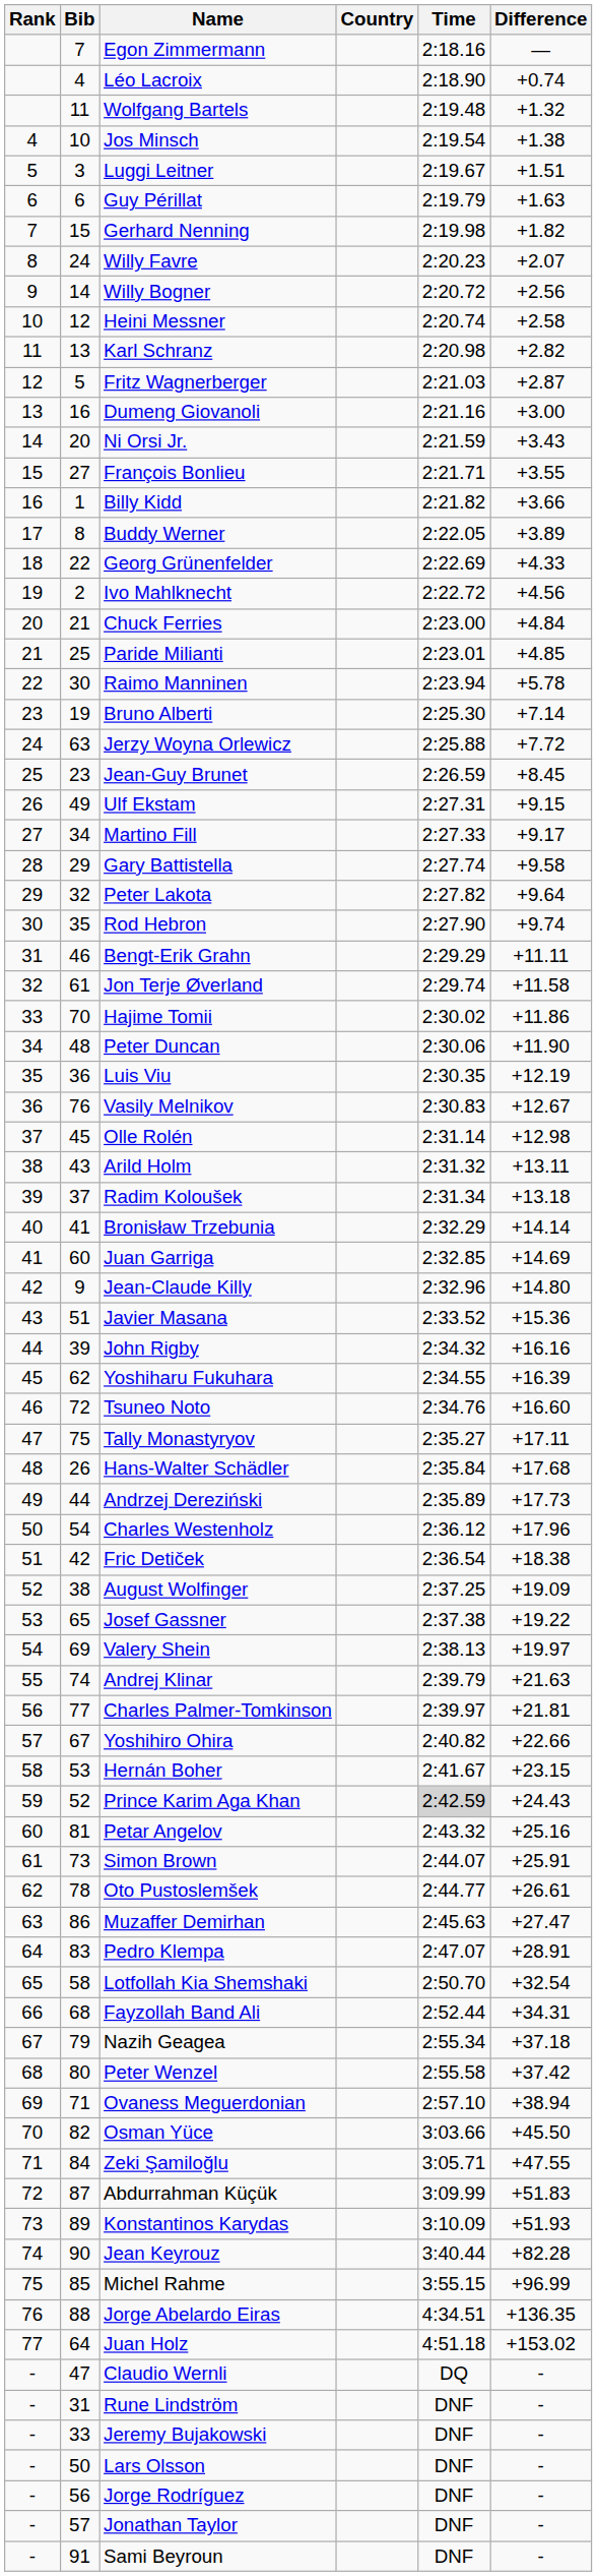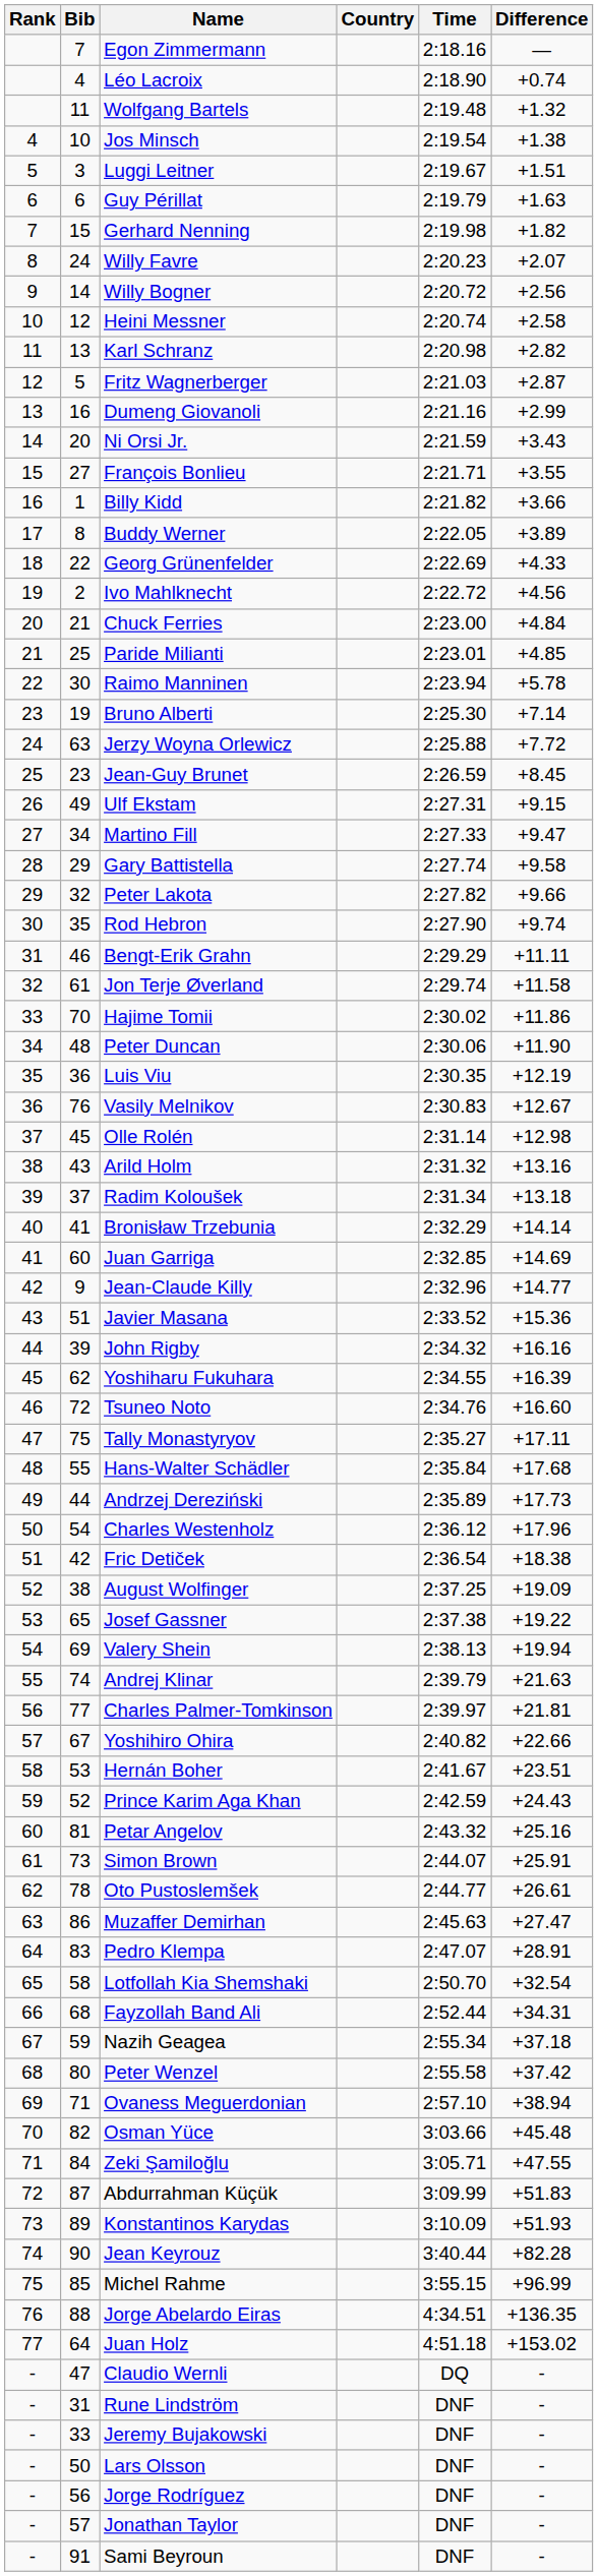 <table class="wikitable sortable" style="text-align:center">
 <tr>
 <th>Rank</th>
 <th>Bib</th>
 <th>Name</th>
 <th>Country</th>
 <th>Time</th>
 <th>Difference</th>
 </tr>
 <tr>
 <td></td>
 <td>7</td>
 <td align=left><a href='#'>Egon Zimmermann</a></td>
 <td align=left></td>
 <td>2:18.16</td>
 <td>—</td>
 </tr>
 <tr>
 <td></td>
 <td>4</td>
 <td align=left><a href='#'>Léo Lacroix</a></td>
 <td align=left></td>
 <td>2:18.90</td>
 <td>+0.74</td>
 </tr>
 <tr>
 <td></td>
 <td>11</td>
 <td align=left><a href='#'>Wolfgang Bartels</a></td>
 <td align=left></td>
 <td>2:19.48</td>
 <td>+1.32</td>
 </tr>
 <tr>
 <td>4</td>
 <td>10</td>
 <td align=left><a href='#'>Jos Minsch</a></td>
 <td align=left></td>
 <td>2:19.54</td>
 <td>+1.38</td>
 </tr>
 <tr>
 <td>5</td>
 <td>3</td>
 <td align=left><a href='#'>Luggi Leitner</a></td>
 <td align=left></td>
 <td>2:19.67</td>
 <td>+1.51</td>
 </tr>
 <tr>
 <td>6</td>
 <td>6</td>
 <td align=left><a href='#'>Guy Périllat</a></td>
 <td align=left></td>
 <td>2:19.79</td>
 <td>+1.63</td>
 </tr>
 <tr>
 <td>7</td>
 <td>15</td>
 <td align=left><a href='#'>Gerhard Nenning</a></td>
 <td align=left></td>
 <td>2:19.98</td>
 <td>+1.82</td>
 </tr>
 <tr>
 <td>8</td>
 <td>24</td>
 <td align=left><a href='#'>Willy Favre</a></td>
 <td align=left></td>
 <td>2:20.23</td>
 <td>+2.07</td>
 </tr>
 <tr>
 <td>9</td>
 <td>14</td>
 <td align=left><a href='#'>Willy Bogner</a></td>
 <td align=left></td>
 <td>2:20.72</td>
 <td>+2.56</td>
 </tr>
 <tr>
 <td>10</td>
 <td>12</td>
 <td align=left><a href='#'>Heini Messner</a></td>
 <td align=left></td>
 <td>2:20.74</td>
 <td>+2.58</td>
 </tr>
 <tr>
 <td>11</td>
 <td>13</td>
 <td align=left><a href='#'>Karl Schranz</a></td>
 <td align=left></td>
 <td>2:20.98</td>
 <td>+2.82</td>
 </tr>
 <tr>
 <td>12</td>
 <td>5</td>
 <td align=left><a href='#'>Fritz Wagnerberger</a></td>
 <td align=left></td>
 <td>2:21.03</td>
 <td>+2.87</td>
 </tr>
 <tr>
 <td>13</td>
 <td>16</td>
 <td align=left><a href='#'>Dumeng Giovanoli</a></td>
 <td align=left></td>
 <td>2:21.16</td>
-<td>+3.00</td>
+<td>+2.99</td>
 </tr>
 <tr>
 <td>14</td>
 <td>20</td>
 <td align=left><a href='#'>Ni Orsi Jr.</a></td>
 <td align=left></td>
 <td>2:21.59</td>
 <td>+3.43</td>
 </tr>
 <tr>
 <td>15</td>
 <td>27</td>
 <td align=left><a href='#'>François Bonlieu</a></td>
 <td align=left></td>
 <td>2:21.71</td>
 <td>+3.55</td>
 </tr>
 <tr>
 <td>16</td>
 <td>1</td>
 <td align=left><a href='#'>Billy Kidd</a></td>
 <td align=left></td>
 <td>2:21.82</td>
 <td>+3.66</td>
 </tr>
 <tr>
 <td>17</td>
 <td>8</td>
 <td align=left><a href='#'>Buddy Werner</a></td>
 <td align=left></td>
 <td>2:22.05</td>
 <td>+3.89</td>
 </tr>
 <tr>
 <td>18</td>
 <td>22</td>
 <td align=left><a href='#'>Georg Grünenfelder</a></td>
 <td align=left></td>
 <td>2:22.69</td>
 <td>+4.33</td>
 </tr>
 <tr>
 <td>19</td>
 <td>2</td>
 <td align=left><a href='#'>Ivo Mahlknecht</a></td>
 <td align=left></td>
 <td>2:22.72</td>
 <td>+4.56</td>
 </tr>
 <tr>
 <td>20</td>
 <td>21</td>
 <td align=left><a href='#'>Chuck Ferries</a></td>
 <td align=left></td>
 <td>2:23.00</td>
 <td>+4.84</td>
 </tr>
 <tr>
 <td>21</td>
 <td>25</td>
 <td align=left><a href='#'>Paride Milianti</a></td>
 <td align=left></td>
 <td>2:23.01</td>
 <td>+4.85</td>
 </tr>
 <tr>
 <td>22</td>
 <td>30</td>
 <td align=left><a href='#'>Raimo Manninen</a></td>
 <td align=left></td>
 <td>2:23.94</td>
 <td>+5.78</td>
 </tr>
 <tr>
 <td>23</td>
 <td>19</td>
 <td align=left><a href='#'>Bruno Alberti</a></td>
 <td align=left></td>
 <td>2:25.30</td>
 <td>+7.14</td>
 </tr>
 <tr>
 <td>24</td>
 <td>63</td>
 <td align=left><a href='#'>Jerzy Woyna Orlewicz</a></td>
 <td align=left></td>
 <td>2:25.88</td>
 <td>+7.72</td>
 </tr>
 <tr>
 <td>25</td>
 <td>23</td>
 <td align=left><a href='#'>Jean-Guy Brunet</a></td>
 <td align=left></td>
 <td>2:26.59</td>
 <td>+8.45</td>
 </tr>
 <tr>
 <td>26</td>
 <td>49</td>
 <td align=left><a href='#'>Ulf Ekstam</a></td>
 <td align=left></td>
 <td>2:27.31</td>
 <td>+9.15</td>
 </tr>
 <tr>
 <td>27</td>
 <td>34</td>
 <td align=left><a href='#'>Martino Fill</a></td>
 <td align=left></td>
 <td>2:27.33</td>
-<td>+9.17</td>
+<td>+9.47</td>
 </tr>
 <tr>
 <td>28</td>
 <td>29</td>
 <td align=left><a href='#'>Gary Battistella</a></td>
 <td align=left></td>
 <td>2:27.74</td>
 <td>+9.58</td>
 </tr>
 <tr>
 <td>29</td>
 <td>32</td>
 <td align=left><a href='#'>Peter Lakota</a></td>
 <td align=left></td>
 <td>2:27.82</td>
-<td>+9.64</td>
+<td>+9.66</td>
 </tr>
 <tr>
 <td>30</td>
 <td>35</td>
 <td align=left><a href='#'>Rod Hebron</a></td>
 <td align=left></td>
 <td>2:27.90</td>
 <td>+9.74</td>
 </tr>
 <tr>
 <td>31</td>
 <td>46</td>
 <td align=left><a href='#'>Bengt-Erik Grahn</a></td>
 <td align=left></td>
 <td>2:29.29</td>
 <td>+11.11</td>
 </tr>
 <tr>
 <td>32</td>
 <td>61</td>
 <td align=left><a href='#'>Jon Terje Øverland</a></td>
 <td align=left></td>
 <td>2:29.74</td>
 <td>+11.58</td>
 </tr>
 <tr>
 <td>33</td>
 <td>70</td>
 <td align=left><a href='#'>Hajime Tomii</a></td>
 <td align=left></td>
 <td>2:30.02</td>
 <td>+11.86</td>
 </tr>
 <tr>
 <td>34</td>
 <td>48</td>
 <td align=left><a href='#'>Peter Duncan</a></td>
 <td align=left></td>
 <td>2:30.06</td>
 <td>+11.90</td>
 </tr>
 <tr>
 <td>35</td>
 <td>36</td>
 <td align=left><a href='#'>Luis Viu</a></td>
 <td align=left></td>
 <td>2:30.35</td>
 <td>+12.19</td>
 </tr>
 <tr>
 <td>36</td>
 <td>76</td>
 <td align=left><a href='#'>Vasily Melnikov</a></td>
 <td align=left></td>
 <td>2:30.83</td>
 <td>+12.67</td>
 </tr>
 <tr>
 <td>37</td>
 <td>45</td>
 <td align=left><a href='#'>Olle Rolén</a></td>
 <td align=left></td>
 <td>2:31.14</td>
 <td>+12.98</td>
 </tr>
 <tr>
 <td>38</td>
 <td>43</td>
 <td align=left><a href='#'>Arild Holm</a></td>
 <td align=left></td>
 <td>2:31.32</td>
-<td>+13.11</td>
+<td>+13.16</td>
 </tr>
 <tr>
 <td>39</td>
 <td>37</td>
 <td align=left><a href='#'>Radim Koloušek</a></td>
 <td align=left></td>
 <td>2:31.34</td>
 <td>+13.18</td>
 </tr>
 <tr>
 <td>40</td>
 <td>41</td>
 <td align=left><a href='#'>Bronisław Trzebunia</a></td>
 <td align=left></td>
 <td>2:32.29</td>
 <td>+14.14</td>
 </tr>
 <tr>
 <td>41</td>
 <td>60</td>
 <td align=left><a href='#'>Juan Garriga</a></td>
 <td align=left></td>
 <td>2:32.85</td>
 <td>+14.69</td>
 </tr>
 <tr>
 <td>42</td>
 <td>9</td>
 <td align=left><a href='#'>Jean-Claude Killy</a></td>
 <td align=left></td>
 <td>2:32.96</td>
-<td>+14.80</td>
+<td>+14.77</td>
 </tr>
 <tr>
 <td>43</td>
 <td>51</td>
 <td align=left><a href='#'>Javier Masana</a></td>
 <td align=left></td>
 <td>2:33.52</td>
 <td>+15.36</td>
 </tr>
 <tr>
 <td>44</td>
 <td>39</td>
 <td align=left><a href='#'>John Rigby</a></td>
 <td align=left></td>
 <td>2:34.32</td>
 <td>+16.16</td>
 </tr>
 <tr>
 <td>45</td>
 <td>62</td>
 <td align=left><a href='#'>Yoshiharu Fukuhara</a></td>
 <td align=left></td>
 <td>2:34.55</td>
 <td>+16.39</td>
 </tr>
 <tr>
 <td>46</td>
 <td>72</td>
 <td align=left><a href='#'>Tsuneo Noto</a></td>
 <td align=left></td>
 <td>2:34.76</td>
 <td>+16.60</td>
 </tr>
 <tr>
 <td>47</td>
 <td>75</td>
 <td align=left><a href='#'>Tally Monastyryov</a></td>
 <td align=left></td>
 <td>2:35.27</td>
 <td>+17.11</td>
 </tr>
 <tr>
 <td>48</td>
-<td>26</td>
+<td>55</td>
 <td align=left><a href='#'>Hans-Walter Schädler</a></td>
 <td align=left></td>
 <td>2:35.84</td>
 <td>+17.68</td>
 </tr>
 <tr>
 <td>49</td>
 <td>44</td>
 <td align=left><a href='#'>Andrzej Dereziński</a></td>
 <td align=left></td>
 <td>2:35.89</td>
 <td>+17.73</td>
 </tr>
 <tr>
 <td>50</td>
 <td>54</td>
 <td align=left><a href='#'>Charles Westenholz</a></td>
 <td align=left></td>
 <td>2:36.12</td>
 <td>+17.96</td>
 </tr>
 <tr>
 <td>51</td>
 <td>42</td>
 <td align=left><a href='#'>Fric Detiček</a></td>
 <td align=left></td>
 <td>2:36.54</td>
 <td>+18.38</td>
 </tr>
 <tr>
 <td>52</td>
 <td>38</td>
 <td align=left><a href='#'>August Wolfinger</a></td>
 <td align=left></td>
 <td>2:37.25</td>
 <td>+19.09</td>
 </tr>
 <tr>
 <td>53</td>
 <td>65</td>
 <td align=left><a href='#'>Josef Gassner</a></td>
 <td align=left></td>
 <td>2:37.38</td>
 <td>+19.22</td>
 </tr>
 <tr>
 <td>54</td>
 <td>69</td>
 <td align=left><a href='#'>Valery Shein</a></td>
 <td align=left></td>
 <td>2:38.13</td>
-<td>+19.97</td>
+<td>+19.94</td>
 </tr>
 <tr>
 <td>55</td>
 <td>74</td>
 <td align=left><a href='#'>Andrej Klinar</a></td>
 <td align=left></td>
 <td>2:39.79</td>
 <td>+21.63</td>
 </tr>
 <tr>
 <td>56</td>
 <td>77</td>
 <td align=left><a href='#'>Charles Palmer-Tomkinson</a></td>
 <td align=left></td>
 <td>2:39.97</td>
 <td>+21.81</td>
 </tr>
 <tr>
 <td>57</td>
 <td>67</td>
 <td align=left><a href='#'>Yoshihiro Ohira</a></td>
 <td align=left></td>
 <td>2:40.82</td>
 <td>+22.66</td>
 </tr>
 <tr>
 <td>58</td>
 <td>53</td>
 <td align=left><a href='#'>Hernán Boher</a></td>
 <td align=left></td>
 <td>2:41.67</td>
-<td>+23.15</td>
+<td>+23.51</td>
 </tr>
 <tr>
 <td>59</td>
 <td>52</td>
 <td align=left><a href='#'>Prince Karim Aga Khan</a></td>
 <td align=left></td>
-<td style="background: lightgrey;">2:42.59</td>
+<td>2:42.59</td>
 <td>+24.43</td>
 </tr>
 <tr>
 <td>60</td>
 <td>81</td>
 <td align=left><a href='#'>Petar Angelov</a></td>
 <td align=left></td>
 <td>2:43.32</td>
 <td>+25.16</td>
 </tr>
 <tr>
 <td>61</td>
 <td>73</td>
 <td align=left><a href='#'>Simon Brown</a></td>
 <td align=left></td>
 <td>2:44.07</td>
 <td>+25.91</td>
 </tr>
 <tr>
 <td>62</td>
 <td>78</td>
 <td align=left><a href='#'>Oto Pustoslemšek</a></td>
 <td align=left></td>
 <td>2:44.77</td>
 <td>+26.61</td>
 </tr>
 <tr>
 <td>63</td>
 <td>86</td>
 <td align=left><a href='#'>Muzaffer Demirhan</a></td>
 <td align=left></td>
 <td>2:45.63</td>
 <td>+27.47</td>
 </tr>
 <tr>
 <td>64</td>
 <td>83</td>
 <td align=left><a href='#'>Pedro Klempa</a></td>
 <td align=left></td>
 <td>2:47.07</td>
 <td>+28.91</td>
 </tr>
 <tr>
 <td>65</td>
 <td>58</td>
 <td align=left><a href='#'>Lotfollah Kia Shemshaki</a></td>
 <td align=left></td>
 <td>2:50.70</td>
 <td>+32.54</td>
 </tr>
 <tr>
 <td>66</td>
 <td>68</td>
 <td align=left><a href='#'>Fayzollah Band Ali</a></td>
 <td align=left></td>
 <td>2:52.44</td>
 <td>+34.31</td>
 </tr>
 <tr>
 <td>67</td>
-<td>79</td>
+<td>59</td>
 <td align=left>Nazih Geagea</td>
 <td align=left></td>
 <td>2:55.34</td>
 <td>+37.18</td>
 </tr>
 <tr>
 <td>68</td>
 <td>80</td>
 <td align=left><a href='#'>Peter Wenzel</a></td>
 <td align=left></td>
 <td>2:55.58</td>
 <td>+37.42</td>
 </tr>
 <tr>
 <td>69</td>
 <td>71</td>
 <td align=left><a href='#'>Ovaness Meguerdonian</a></td>
 <td align=left></td>
 <td>2:57.10</td>
 <td>+38.94</td>
 </tr>
 <tr>
 <td>70</td>
 <td>82</td>
 <td align=left><a href='#'>Osman Yüce</a></td>
 <td align=left></td>
 <td>3:03.66</td>
-<td>+45.50</td>
+<td>+45.48</td>
 </tr>
 <tr>
 <td>71</td>
 <td>84</td>
 <td align=left><a href='#'>Zeki Şamiloğlu</a></td>
 <td align=left></td>
 <td>3:05.71</td>
 <td>+47.55</td>
 </tr>
 <tr>
 <td>72</td>
 <td>87</td>
 <td align=left>Abdurrahman Küçük</td>
 <td align=left></td>
 <td>3:09.99</td>
 <td>+51.83</td>
 </tr>
 <tr>
 <td>73</td>
 <td>89</td>
 <td align=left><a href='#'>Konstantinos Karydas</a></td>
 <td align=left></td>
 <td>3:10.09</td>
 <td>+51.93</td>
 </tr>
 <tr>
 <td>74</td>
 <td>90</td>
 <td align=left><a href='#'>Jean Keyrouz</a></td>
 <td align=left></td>
 <td>3:40.44</td>
 <td>+82.28</td>
 </tr>
 <tr>
 <td>75</td>
 <td>85</td>
 <td align=left>Michel Rahme</td>
 <td align=left></td>
 <td>3:55.15</td>
 <td>+96.99</td>
 </tr>
 <tr>
 <td>76</td>
 <td>88</td>
 <td align=left><a href='#'>Jorge Abelardo Eiras</a></td>
 <td align=left></td>
 <td>4:34.51</td>
 <td>+136.35</td>
 </tr>
 <tr>
 <td>77</td>
 <td>64</td>
 <td align=left><a href='#'>Juan Holz</a></td>
 <td align=left></td>
 <td>4:51.18</td>
 <td>+153.02</td>
 </tr>
 <tr>
 <td>-</td>
 <td>47</td>
 <td align=left><a href='#'>Claudio Wernli</a></td>
 <td align=left></td>
 <td>DQ</td>
 <td>-</td>
 </tr>
 <tr>
 <td>-</td>
 <td>31</td>
 <td align=left><a href='#'>Rune Lindström</a></td>
 <td align=left></td>
 <td>DNF</td>
 <td>-</td>
 </tr>
 <tr>
 <td>-</td>
 <td>33</td>
 <td align=left><a href='#'>Jeremy Bujakowski</a></td>
 <td align=left></td>
 <td>DNF</td>
 <td>-</td>
 </tr>
 <tr>
 <td>-</td>
 <td>50</td>
 <td align=left><a href='#'>Lars Olsson</a></td>
 <td align=left></td>
 <td>DNF</td>
 <td>-</td>
 </tr>
 <tr>
 <td>-</td>
 <td>56</td>
 <td align=left><a href='#'>Jorge Rodríguez</a></td>
 <td align=left></td>
 <td>DNF</td>
 <td>-</td>
 </tr>
 <tr>
 <td>-</td>
 <td>57</td>
 <td align=left><a href='#'>Jonathan Taylor</a></td>
 <td align=left></td>
 <td>DNF</td>
 <td>-</td>
 </tr>
 <tr>
 <td>-</td>
 <td>91</td>
 <td align=left>Sami Beyroun</td>
 <td align=left></td>
 <td>DNF</td>
 <td>-</td>
 </tr>
 </table>
